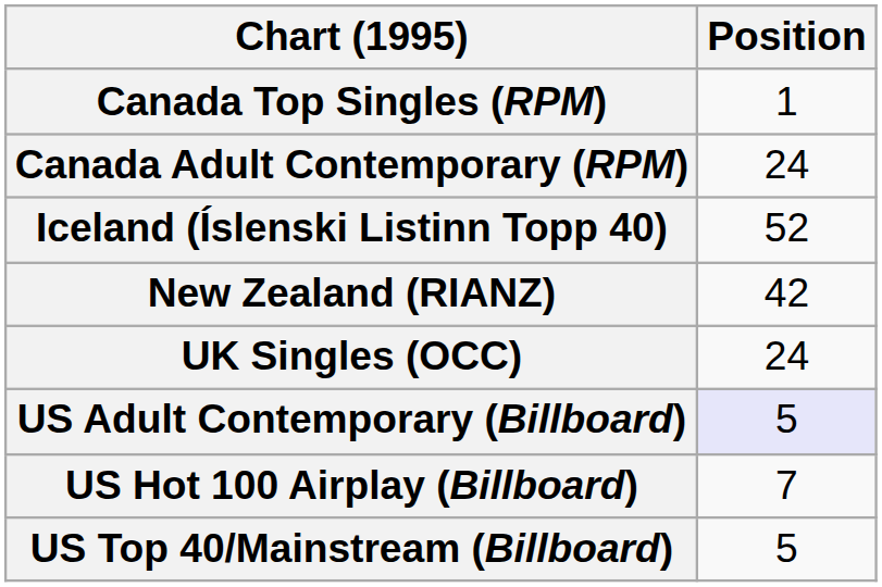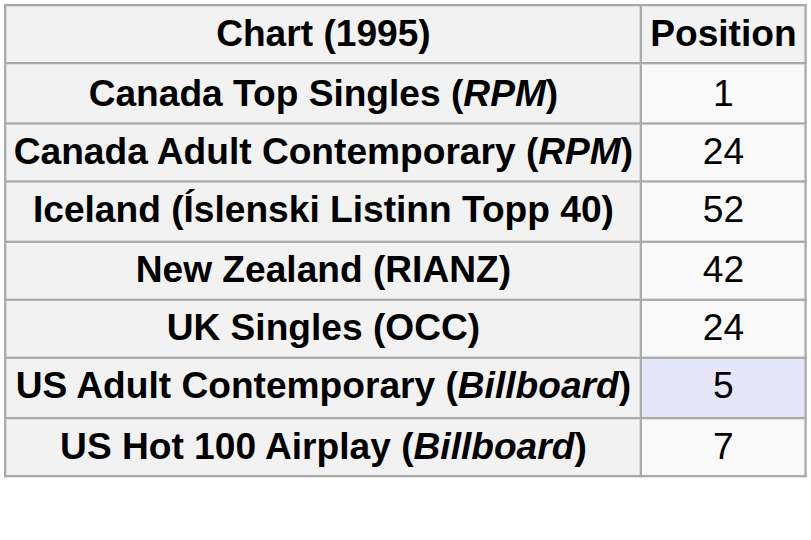 <table class="wikitable sortable plainrowheaders" style="text-align:center">
 <tr>
 <th>Chart (1995)</th>
 <th>Position</th>
 </tr>
 <tr>
 <th scope="row">Canada Top Singles (<em>RPM</em>)</th>
 <td>1</td>
 </tr>
 <tr>
 <th scope="row">Canada Adult Contemporary (<em>RPM</em>)</th>
 <td>24</td>
 </tr>
 <tr>
 <th scope="row">Iceland (Íslenski Listinn Topp 40)</th>
 <td>52</td>
 </tr>
 <tr>
 <th scope="row">New Zealand (RIANZ)</th>
 <td>42</td>
 </tr>
 <tr>
 <th scope="row">UK Singles (OCC)</th>
 <td>24</td>
 </tr>
 <tr>
 <th scope="row">US Adult Contemporary (<em>Billboard</em>)</th>
 <td style="background: lavender;">5</td>
 </tr>
 <tr>
 <th scope="row">US Hot 100 Airplay (<em>Billboard</em>)</th>
 <td>7</td>
 </tr>
-<tr>
-<th scope="row">US Top 40/Mainstream (<em>Billboard</em>)</th>
-<td>5</td>
-</tr>
 </table>
